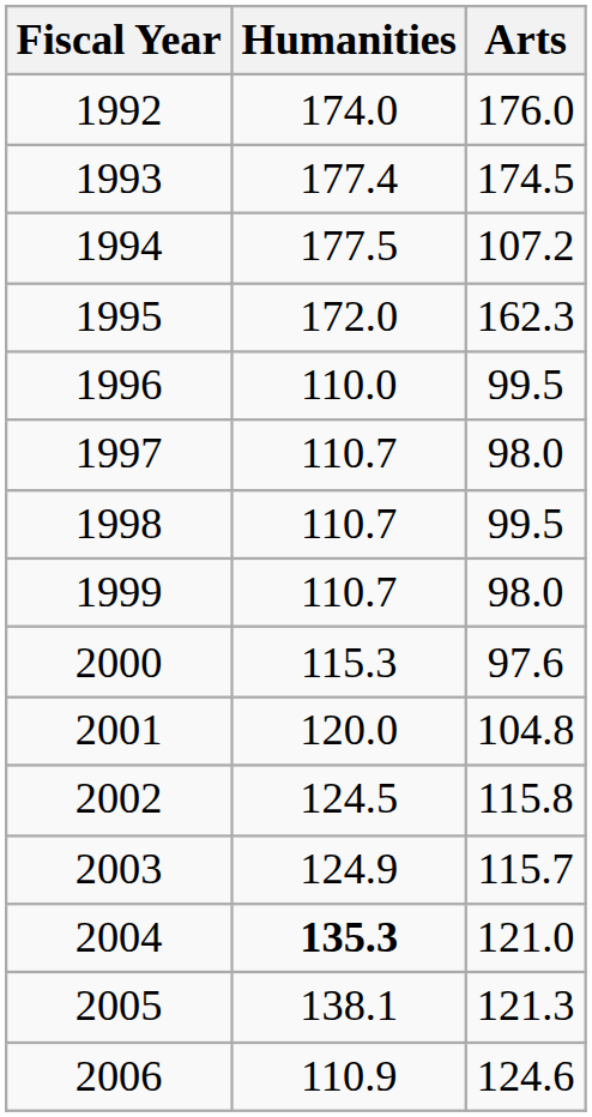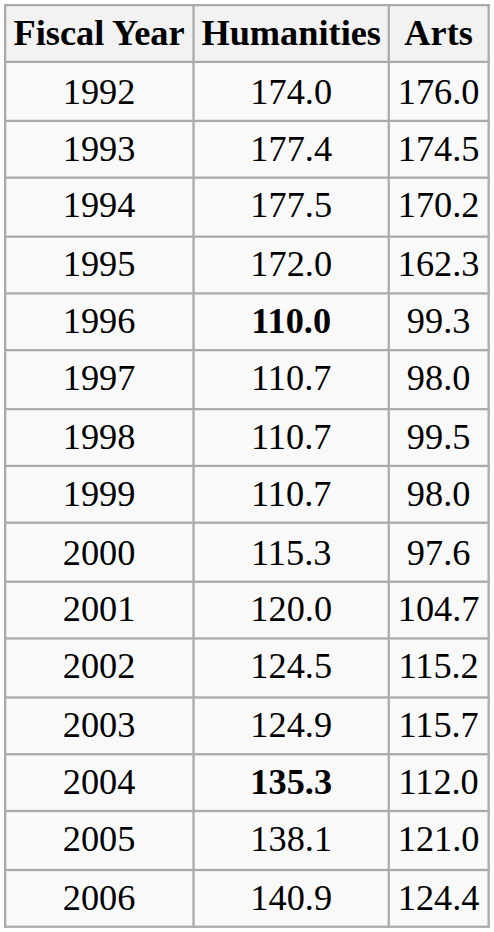 <table class="wikitable sortable" border="1">
 <tr>
 <th>Fiscal Year</th>
 <th>Humanities</th>
 <th>Arts</th>
 </tr>
 <tr align="center">
 <td>1992</td>
 <td>174.0</td>
 <td>176.0</td>
 </tr>
 <tr align="center">
 <td>1993</td>
 <td>177.4</td>
 <td>174.5</td>
 </tr>
 <tr align="center">
 <td>1994</td>
 <td>177.5</td>
-<td>107.2</td>
+<td>170.2</td>
 </tr>
 <tr align="center">
 <td>1995</td>
 <td>172.0</td>
 <td>162.3</td>
 </tr>
 <tr align="center">
 <td>1996</td>
-<td>110.0</td>
-<td>99.5</td>
+<td><strong>110.0</strong></td>
+<td>99.3</td>
 </tr>
 <tr align="center">
 <td>1997</td>
 <td>110.7</td>
 <td>98.0</td>
 </tr>
 <tr align="center">
 <td>1998</td>
 <td>110.7</td>
 <td>99.5</td>
 </tr>
 <tr align="center">
 <td>1999</td>
 <td>110.7</td>
 <td>98.0</td>
 </tr>
 <tr align="center">
 <td>2000</td>
 <td>115.3</td>
 <td>97.6</td>
 </tr>
 <tr align="center">
 <td>2001</td>
 <td>120.0</td>
-<td>104.8</td>
+<td>104.7</td>
 </tr>
 <tr align="center">
 <td>2002</td>
 <td>124.5</td>
-<td>115.8</td>
+<td>115.2</td>
 </tr>
 <tr align="center">
 <td>2003</td>
 <td>124.9</td>
 <td>115.7</td>
 </tr>
 <tr align="center">
 <td>2004</td>
 <td><strong>135.3</strong></td>
-<td>121.0</td>
+<td>112.0</td>
 </tr>
 <tr align="center">
 <td>2005</td>
 <td>138.1</td>
-<td>121.3</td>
+<td>121.0</td>
 </tr>
 <tr align="center">
 <td>2006</td>
-<td>110.9</td>
-<td>124.6</td>
+<td>140.9</td>
+<td>124.4</td>
 </tr>
 </table>
